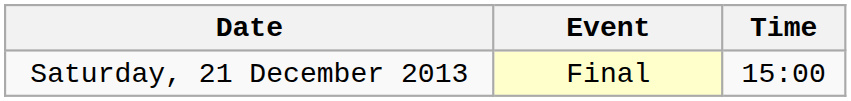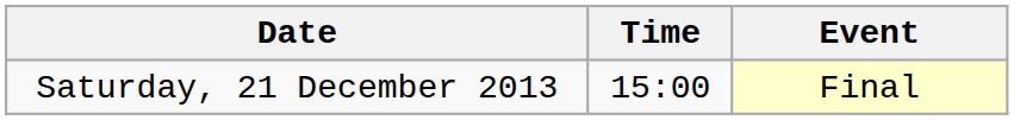 <table class = "wikitable" style="text-align:center;">
 <tr>
 <th width=220>Date</th>
+<th width=50>Time</th>
 <th width=100>Event</th>
-<th width=50>Time</th>
 </tr>
 <tr>
 <td>Saturday, 21 December 2013</td>
+<td>15:00</td>
 <td bgcolor=ffffcc>Final</td>
-<td>15:00</td>
 </tr>
 </table>
